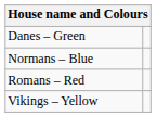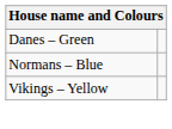 <table class="wikitable" style="float:right; margin-left:1em; font-size:80%;">
 <tr>
 <th colspan="2">House name and Colours</th>
 </tr>
 <tr>
 <td>Danes – Green</td>
 <td></td>
 </tr>
 <tr>
 <td>Normans – Blue</td>
 <td></td>
 </tr>
 <tr>
-<td>Romans – Red</td>
-<td></td>
-</tr>
-<tr>
 <td>Vikings – Yellow</td>
 <td></td>
 </tr>
 </table>
